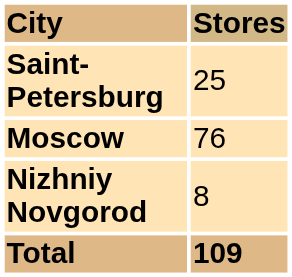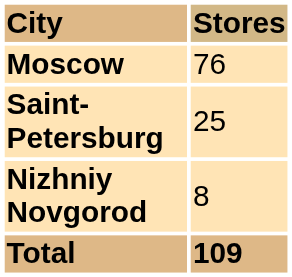 <table class="tiles" width="25%">
 <tr>
 <td style="background-color:#DEB887"><strong>City</strong></td>
 <td style="background-color:#D2B887"><strong>Stores</strong></td>
 </tr>
 <tr>
+<td style="background-color:#FFE4B5"><strong>Moscow</strong></td>
+<td style="background-color:#FFE4B5">76</td>
+</tr>
+<tr>
 <td style="background-color:#FFE4B5"><strong>Saint-Petersburg</strong></td>
 <td style="background-color:#FFE4B5">25</td>
-</tr>
-<tr>
-<td style="background-color:#FFE4B5"><strong>Moscow</strong></td>
-<td style="background-color:#FFE4B5">76</td>
 </tr>
 <tr>
 <td style="background-color:#FFE4B5"><strong>Nizhniy Novgorod</strong></td>
 <td style="background-color:#FFE4B5">8</td>
 </tr>
 <tr>
 <td style="background-color:#DEB887"><strong>Total</strong></td>
 <td style="background-color:#DEB887"><strong>109</strong></td>
 </tr>
 </table>
